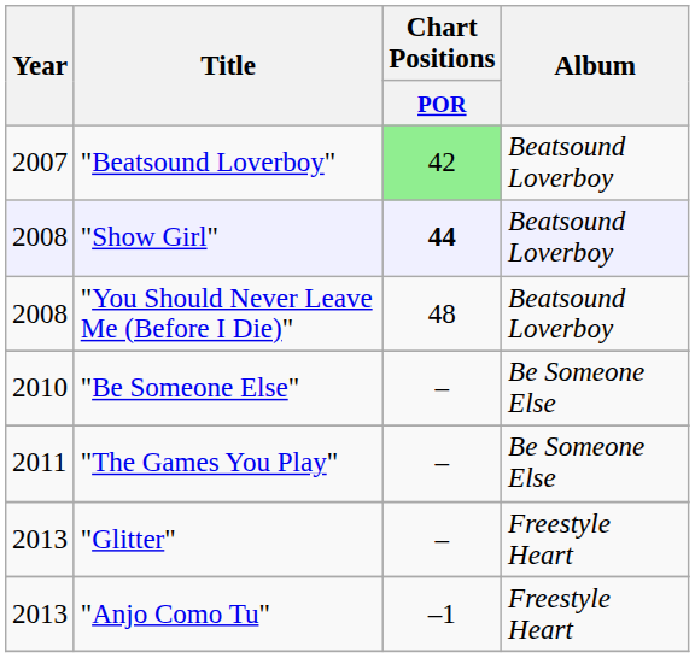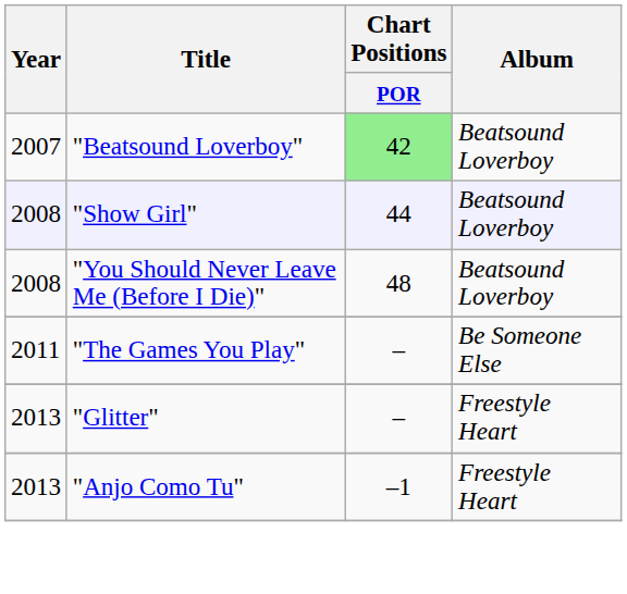 <table class="wikitable">
 <tr>
 <th bgcolor="lightsteelblue" width="25" rowspan="2">Year</th>
 <th bgcolor="lightsteelblue" width="170" rowspan="2">Title</th>
 <th bgcolor="lightsteelblue" colspan="1">Chart Positions</th>
 <th bgcolor="lightsteelblue" width="100" rowspan="2">Album</th>
 </tr>
 <tr bgcolor="#efefef">
 <th bgcolor="#e2e2e2" width="40"><small><a href='#'>POR</a></small></th>
 </tr>
 <tr>
 <td>2007</td>
 <td>"<a href='#'>Beatsound Loverboy</a>"</td>
 <td align="center" style="background: lightgreen;">42</td>
 <td><em>Beatsound Loverboy</em></td>
 </tr>
 <tr bgcolor="#f0f0ff">
 <td>2008</td>
 <td>"<a href='#'>Show Girl</a>"</td>
-<td align="center"><strong>44</strong></td>
+<td align="center">44</td>
 <td><em>Beatsound Loverboy</em></td>
 </tr>
 <tr>
 <td>2008</td>
 <td>"<a href='#'>You Should Never Leave Me (Before I Die)</a>"</td>
 <td align="center">48</td>
 <td><em>Beatsound Loverboy</em></td>
 </tr>
 <tr bgcolor="#f0f0ff">
-</tr>
-<tr>
-<td>2010</td>
-<td>"<a href='#'>Be Someone Else</a>"</td>
-<td align="center">–</td>
-<td><em>Be Someone Else</em></td>
 </tr>
 <tr bgcolor="#f0f0ff">
 </tr>
 <tr>
 <td>2011</td>
 <td>"<a href='#'>The Games You Play</a>"</td>
 <td align="center">–</td>
 <td><em>Be Someone Else</em></td>
 </tr>
 <tr bgcolor="#f0f0ff">
 </tr>
 <tr>
 <td>2013</td>
 <td>"<a href='#'>Glitter</a>"</td>
 <td align="center">–</td>
 <td><em>Freestyle Heart</em></td>
 </tr>
 <tr bgcolor="#f0f0ff">
 </tr>
 <tr>
 <td>2013</td>
 <td>"<a href='#'>Anjo Como Tu</a>"</td>
 <td align="center">–1</td>
 <td><em>Freestyle Heart</em></td>
 </tr>
 <tr bgcolor="#f0f0ff">
 </tr>
 </table>
